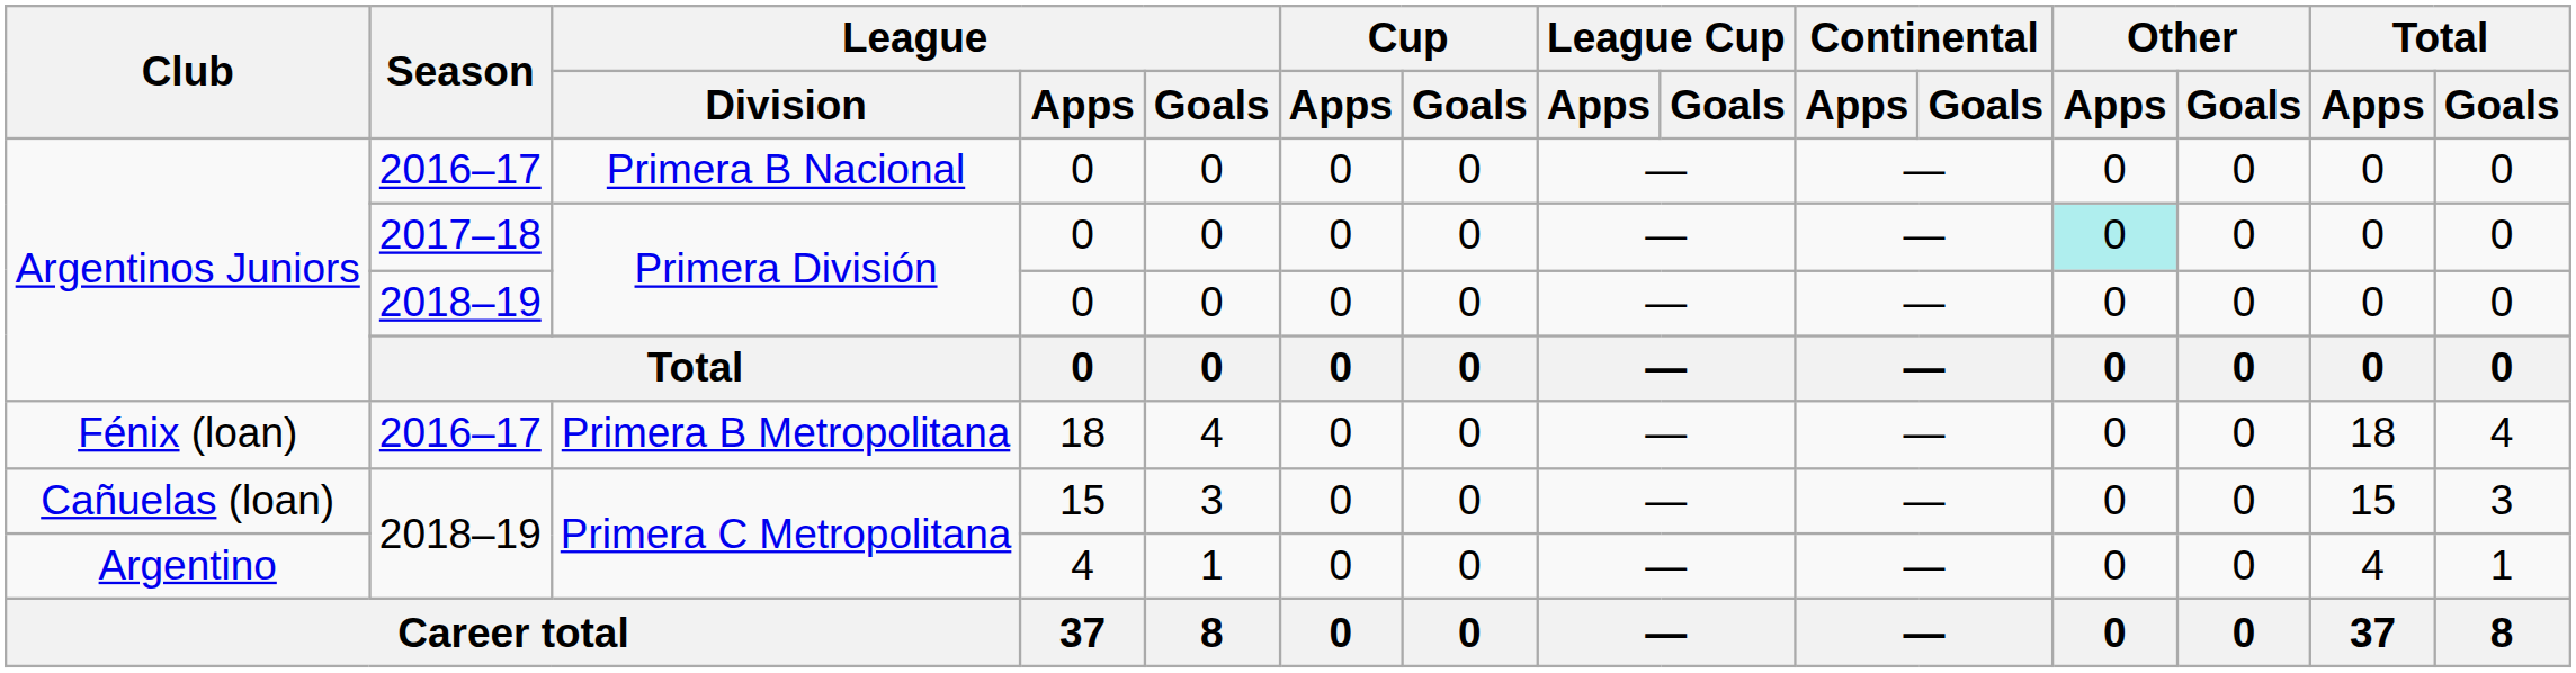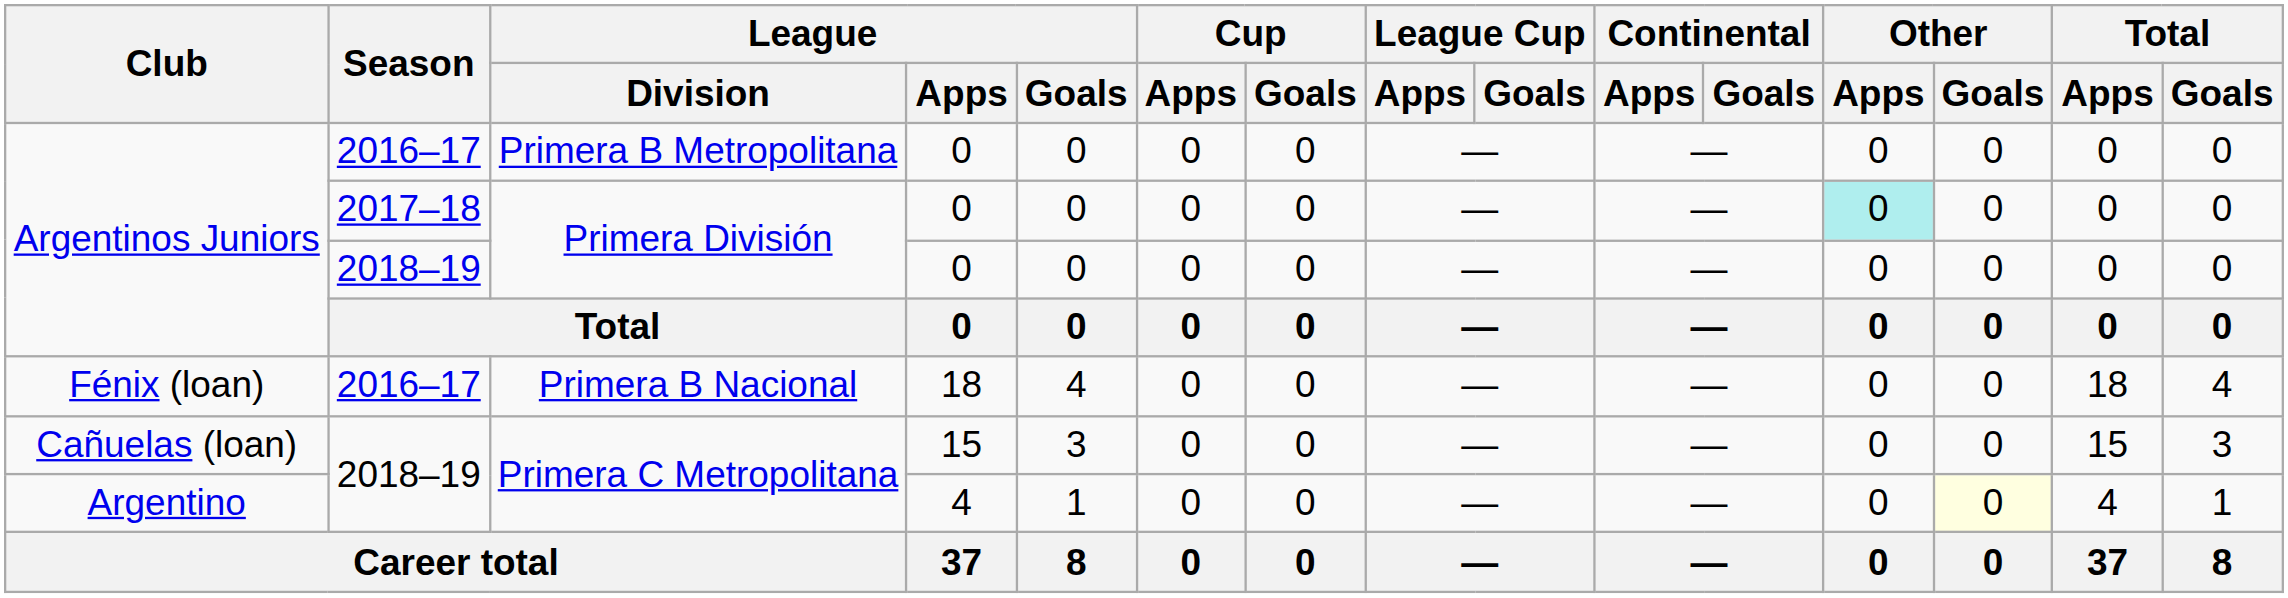 <table class="wikitable" style="text-align:center">
 <tr>
 <th rowspan="2">Club</th>
 <th rowspan="2">Season</th>
 <th colspan="3">League</th>
 <th colspan="2">Cup</th>
 <th colspan="2">League Cup</th>
 <th colspan="2">Continental</th>
 <th colspan="2">Other</th>
 <th colspan="2">Total</th>
 </tr>
 <tr>
 <th>Division</th>
 <th>Apps</th>
 <th>Goals</th>
 <th>Apps</th>
 <th>Goals</th>
 <th>Apps</th>
 <th>Goals</th>
 <th>Apps</th>
 <th>Goals</th>
 <th>Apps</th>
 <th>Goals</th>
 <th>Apps</th>
 <th>Goals</th>
 </tr>
 <tr>
 <td rowspan="4"><a href='#'>Argentinos Juniors</a></td>
 <td><a href='#'>2016–17</a></td>
-<td rowspan="1"><a href='#'>Primera B Nacional</a></td>
+<td rowspan="1"><a href='#'>Primera B Metropolitana</a></td>
 <td>0</td>
 <td>0</td>
 <td>0</td>
 <td>0</td>
 <td colspan="2">—</td>
 <td colspan="2">—</td>
 <td>0</td>
 <td>0</td>
 <td>0</td>
 <td>0</td>
 </tr>
 <tr>
 <td><a href='#'>2017–18</a></td>
 <td rowspan="2"><a href='#'>Primera División</a></td>
 <td>0</td>
 <td>0</td>
 <td>0</td>
 <td>0</td>
 <td colspan="2">—</td>
 <td colspan="2">—</td>
 <td style="background: paleturquoise;">0</td>
 <td>0</td>
 <td>0</td>
 <td>0</td>
 </tr>
 <tr>
 <td><a href='#'>2018–19</a></td>
 <td>0</td>
 <td>0</td>
 <td>0</td>
 <td>0</td>
 <td colspan="2">—</td>
 <td colspan="2">—</td>
 <td>0</td>
 <td>0</td>
 <td>0</td>
 <td>0</td>
 </tr>
 <tr>
 <th colspan="2">Total</th>
 <th>0</th>
 <th>0</th>
 <th>0</th>
 <th>0</th>
 <th colspan="2">—</th>
 <th colspan="2">—</th>
 <th>0</th>
 <th>0</th>
 <th>0</th>
 <th>0</th>
 </tr>
 <tr>
 <td rowspan="1"><a href='#'>Fénix</a> (loan)</td>
 <td><a href='#'>2016–17</a></td>
-<td rowspan="1"><a href='#'>Primera B Metropolitana</a></td>
+<td rowspan="1"><a href='#'>Primera B Nacional</a></td>
 <td>18</td>
 <td>4</td>
 <td>0</td>
 <td>0</td>
 <td colspan="2">—</td>
 <td colspan="2">—</td>
 <td>0</td>
 <td>0</td>
 <td>18</td>
 <td>4</td>
 </tr>
 <tr>
 <td rowspan="1"><a href='#'>Cañuelas</a> (loan)</td>
 <td rowspan="2">2018–19</td>
 <td rowspan="2"><a href='#'>Primera C Metropolitana</a></td>
 <td>15</td>
 <td>3</td>
 <td>0</td>
 <td>0</td>
 <td colspan="2">—</td>
 <td colspan="2">—</td>
 <td>0</td>
 <td>0</td>
 <td>15</td>
 <td>3</td>
 </tr>
 <tr>
 <td rowspan="1"><a href='#'>Argentino</a></td>
 <td>4</td>
 <td>1</td>
 <td>0</td>
 <td>0</td>
 <td colspan="2">—</td>
 <td colspan="2">—</td>
 <td>0</td>
-<td>0</td>
+<td style="background: lightyellow;">0</td>
 <td>4</td>
 <td>1</td>
 </tr>
 <tr>
 <th colspan="3">Career total</th>
 <th>37</th>
 <th>8</th>
 <th>0</th>
 <th>0</th>
 <th colspan="2">—</th>
 <th colspan="2">—</th>
 <th>0</th>
 <th>0</th>
 <th>37</th>
 <th>8</th>
 </tr>
 </table>
